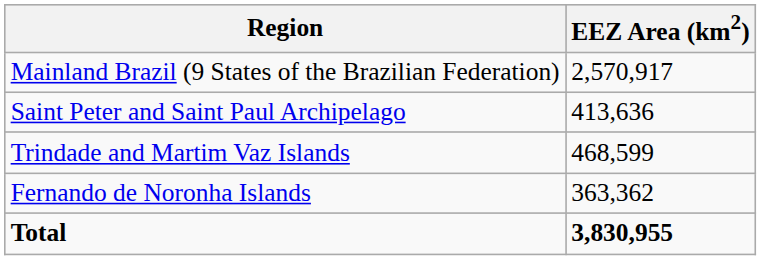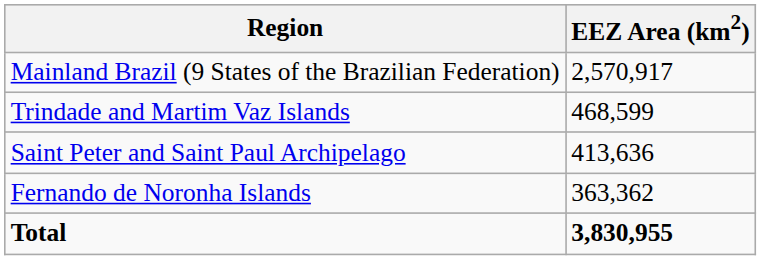 <table class="wikitable">
 <tr>
 <th>Region</th>
 <th>EEZ Area (km<sup>2</sup>)</th>
 </tr>
 <tr>
 <td style="text-align:left"> <a href='#'>Mainland Brazil</a> (9 States of the Brazilian Federation)</td>
 <td>2,570,917</td>
 </tr>
 <tr>
+<td> <a href='#'>Trindade and Martim Vaz Islands</a></td>
+<td>468,599</td>
+</tr>
+<tr>
 <td> <a href='#'>Saint Peter and Saint Paul Archipelago</a></td>
 <td>413,636</td>
-</tr>
-<tr>
-<td> <a href='#'>Trindade and Martim Vaz Islands</a></td>
-<td>468,599</td>
 </tr>
 <tr>
 <td> <a href='#'>Fernando de Noronha Islands</a></td>
 <td>363,362</td>
 </tr>
 <tr>
 <td><strong>Total</strong></td>
 <td><strong>3,830,955 </strong></td>
 </tr>
 </table>
